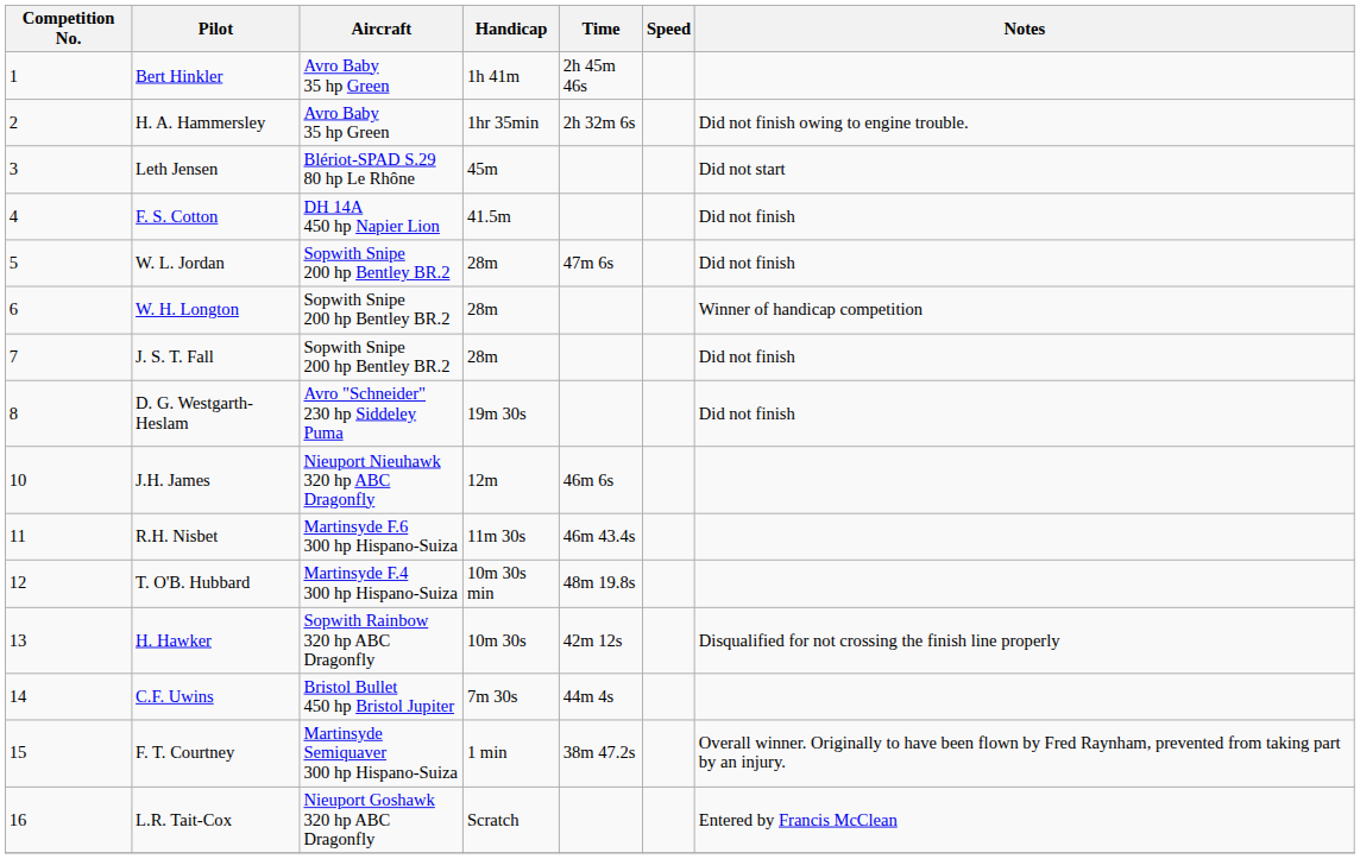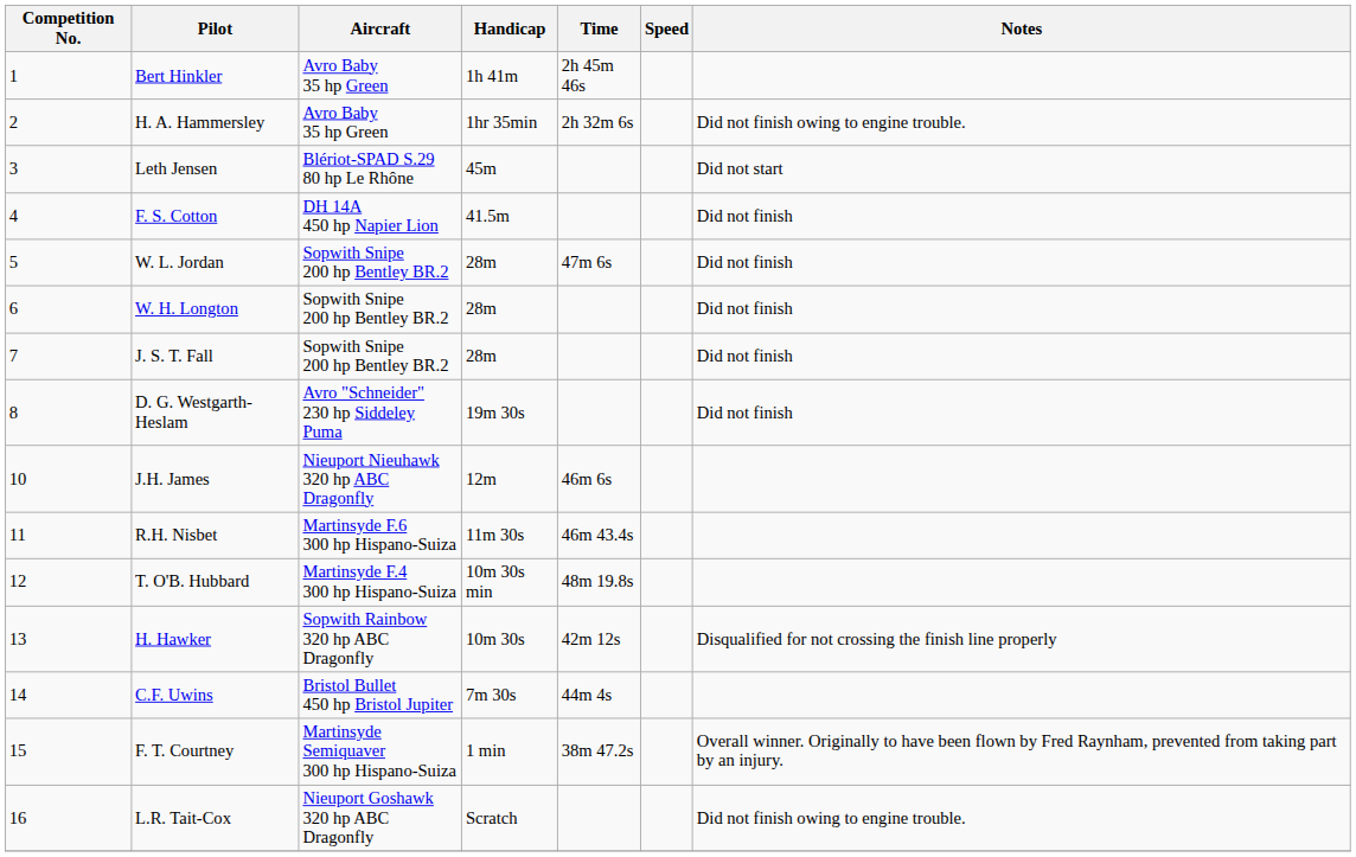 <table class="wikitable">
 <tr>
 <th>Competition No.</th>
 <th>Pilot</th>
 <th>Aircraft</th>
 <th>Handicap</th>
 <th>Time</th>
 <th>Speed</th>
 <th>Notes</th>
 </tr>
 <tr>
 <td>1</td>
 <td><a href='#'>Bert Hinkler</a></td>
 <td><a href='#'>Avro Baby</a><br>35 hp <a href='#'>Green</a></td>
 <td>1h 41m</td>
 <td>2h 45m 46s</td>
 <td></td>
 <td></td>
 </tr>
 <tr>
 <td>2</td>
 <td>H. A. Hammersley</td>
 <td><a href='#'>Avro Baby</a><br>35 hp Green</td>
 <td>1hr 35min</td>
 <td>2h 32m 6s</td>
 <td></td>
 <td>Did not finish owing to engine trouble.</td>
 </tr>
 <tr>
 <td>3</td>
 <td>Leth Jensen</td>
 <td><a href='#'>Blériot-SPAD S.29</a><br>80 hp Le Rhône</td>
 <td>45m</td>
 <td></td>
 <td></td>
 <td>Did not start</td>
 </tr>
 <tr>
 <td>4</td>
 <td><a href='#'>F. S. Cotton</a></td>
 <td><a href='#'>DH 14A</a><br>450 hp <a href='#'>Napier Lion</a></td>
 <td>41.5m</td>
 <td></td>
 <td></td>
 <td>Did not finish</td>
 </tr>
 <tr>
 <td>5</td>
 <td>W. L. Jordan</td>
 <td><a href='#'>Sopwith Snipe</a><br>200 hp <a href='#'>Bentley BR.2</a></td>
 <td>28m</td>
 <td>47m 6s</td>
 <td></td>
 <td>Did not finish</td>
 </tr>
 <tr>
 <td>6</td>
 <td><a href='#'>W. H. Longton</a></td>
 <td>Sopwith Snipe<br>200 hp Bentley BR.2</td>
 <td>28m</td>
 <td></td>
 <td></td>
-<td>Winner of handicap competition</td>
+<td>Did not finish</td>
 </tr>
 <tr>
 <td>7</td>
 <td>J. S. T. Fall</td>
 <td>Sopwith Snipe<br>200 hp Bentley BR.2</td>
 <td>28m</td>
 <td></td>
 <td></td>
 <td>Did not finish</td>
 </tr>
 <tr>
 <td>8</td>
 <td>D. G. Westgarth-Heslam</td>
 <td><a href='#'>Avro "Schneider"</a><br>230 hp <a href='#'>Siddeley Puma</a></td>
 <td>19m 30s</td>
 <td></td>
 <td></td>
 <td>Did not finish</td>
 </tr>
 <tr>
 <td>10</td>
 <td>J.H. James</td>
 <td><a href='#'>Nieuport Nieuhawk</a><br>320 hp <a href='#'>ABC Dragonfly</a></td>
 <td>12m</td>
 <td>46m 6s</td>
 <td></td>
 <td></td>
 </tr>
 <tr>
 <td>11</td>
 <td>R.H. Nisbet</td>
 <td><a href='#'>Martinsyde F.6</a><br>300 hp Hispano-Suiza</td>
 <td>11m 30s</td>
 <td>46m 43.4s</td>
 <td></td>
 <td></td>
 </tr>
 <tr>
 <td>12</td>
 <td>T. O'B. Hubbard</td>
 <td><a href='#'>Martinsyde F.4</a><br>300 hp Hispano-Suiza</td>
 <td>10m 30s min</td>
 <td>48m 19.8s</td>
 <td></td>
 <td></td>
 </tr>
 <tr>
 <td>13</td>
 <td><a href='#'>H. Hawker</a></td>
 <td><a href='#'>Sopwith Rainbow</a><br>320 hp ABC Dragonfly</td>
 <td>10m 30s</td>
 <td>42m 12s</td>
 <td></td>
 <td>Disqualified for not crossing the finish line properly</td>
 </tr>
 <tr>
 <td>14</td>
 <td><a href='#'>C.F. Uwins</a></td>
 <td><a href='#'>Bristol Bullet</a><br>450 hp <a href='#'>Bristol Jupiter</a></td>
 <td>7m 30s</td>
 <td>44m 4s</td>
 <td></td>
 <td></td>
 </tr>
 <tr>
 <td>15</td>
 <td>F. T. Courtney</td>
 <td><a href='#'>Martinsyde Semiquaver</a><br>300 hp Hispano-Suiza</td>
 <td>1 min</td>
 <td>38m 47.2s</td>
 <td></td>
 <td>Overall winner. Originally to have been flown by Fred Raynham, prevented from taking part by an injury.</td>
 </tr>
 <tr>
 <td>16</td>
 <td>L.R. Tait-Cox</td>
 <td><a href='#'>Nieuport Goshawk</a><br>320 hp ABC Dragonfly</td>
 <td>Scratch</td>
 <td></td>
 <td></td>
-<td>Entered by <a href='#'>Francis McClean</a></td>
+<td>Did not finish owing to engine trouble.</td>
 </tr>
 <tr>
 </tr>
 </table>
